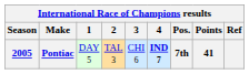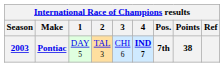 <table class="wikitable" style="text-align:center; font-size:75%">
 <tr>
 <th colspan=9><a href='#'>International Race of Champions</a> results</th>
 </tr>
 <tr>
 <th>Season</th>
 <th>Make</th>
 <th>1</th>
 <th>2</th>
 <th>3</th>
 <th>4</th>
 <th>Pos.</th>
 <th>Points</th>
 <th>Ref</th>
 </tr>
 <tr>
-<th><a href='#'>2005</a></th>
+<th><a href='#'>2003</a></th>
 <th><a href='#'>Pontiac</a></th>
 <td style="background:#DFFFDF;"><a href='#'>DAY</a><br><small>5</small></td>
 <td style="background:#FFDF9F;"><a href='#'>TAL</a><br><small>3</small></td>
 <td style="background:#CFEAFF;"><a href='#'>CHI</a><br><small>6</small></td>
 <td style="background:#CFEAFF;"><strong><a href='#'>IND</a><br><small>7</small></strong></td>
 <th>7th</th>
-<th>41</th>
+<th>38</th>
 <th></th>
 </tr>
 </table>
